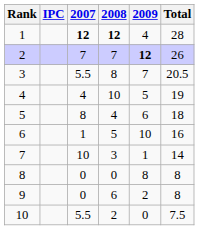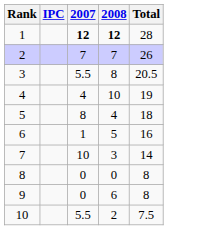 <table class="wikitable">
 <tr>
 <th>Rank</th>
 <th><a href='#'>IPC</a></th>
 <th><a href='#'>2007</a></th>
 <th><a href='#'>2008</a></th>
-<th><a href='#'>2009</a></th>
 <th>Total</th>
 </tr>
 <tr>
 <td align="center">1</td>
 <td></td>
 <td align="center"><strong>12</strong></td>
 <td align="center"><strong>12</strong></td>
-<td align="center">4</td>
 <td align="center">28</td>
 </tr>
 <tr bgcolor=#ccccff>
 <td align="center">2</td>
 <td></td>
 <td align="center">7</td>
 <td align="center">7</td>
-<td align="center"><strong>12</strong></td>
 <td align="center">26</td>
 </tr>
 <tr>
 <td align="center">3</td>
 <td></td>
 <td align="center">5.5</td>
 <td align="center">8</td>
-<td align="center">7</td>
 <td align="center">20.5</td>
 </tr>
 <tr>
 <td align="center">4</td>
 <td></td>
 <td align="center">4</td>
 <td align="center">10</td>
-<td align="center">5</td>
 <td align="center">19</td>
 </tr>
 <tr>
 <td align="center">5</td>
 <td></td>
 <td align="center">8</td>
 <td align="center">4</td>
-<td align="center">6</td>
 <td align="center">18</td>
 </tr>
 <tr>
 <td align="center">6</td>
 <td></td>
 <td align="center">1</td>
 <td align="center">5</td>
-<td align="center">10</td>
 <td align="center">16</td>
 </tr>
 <tr>
 <td align="center">7</td>
 <td></td>
 <td align="center">10</td>
 <td align="center">3</td>
-<td align="center">1</td>
 <td align="center">14</td>
 </tr>
 <tr>
 <td align="center">8</td>
 <td></td>
 <td align="center">0</td>
 <td align="center">0</td>
 <td align="center">8</td>
-<td align="center">8</td>
 </tr>
 <tr>
 <td align="center">9</td>
 <td></td>
 <td align="center">0</td>
 <td align="center">6</td>
-<td align="center">2</td>
 <td align="center">8</td>
 </tr>
 <tr>
 <td align="center">10</td>
 <td Japan></td>
 <td align="center">5.5</td>
 <td align="center">2</td>
-<td align="center">0</td>
 <td align="center">7.5</td>
 </tr>
 </table>
